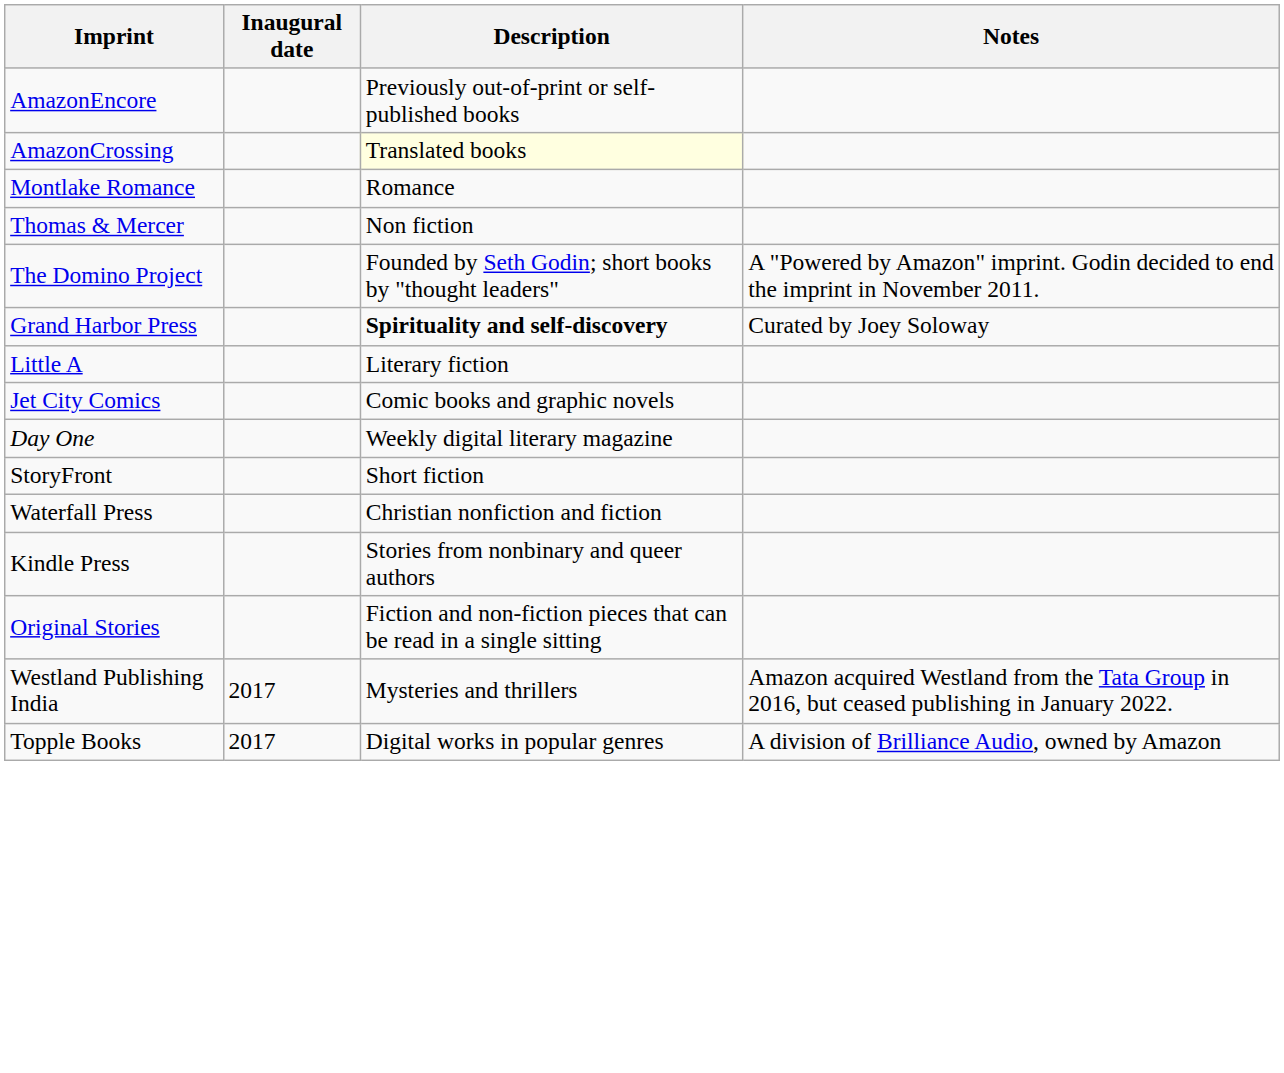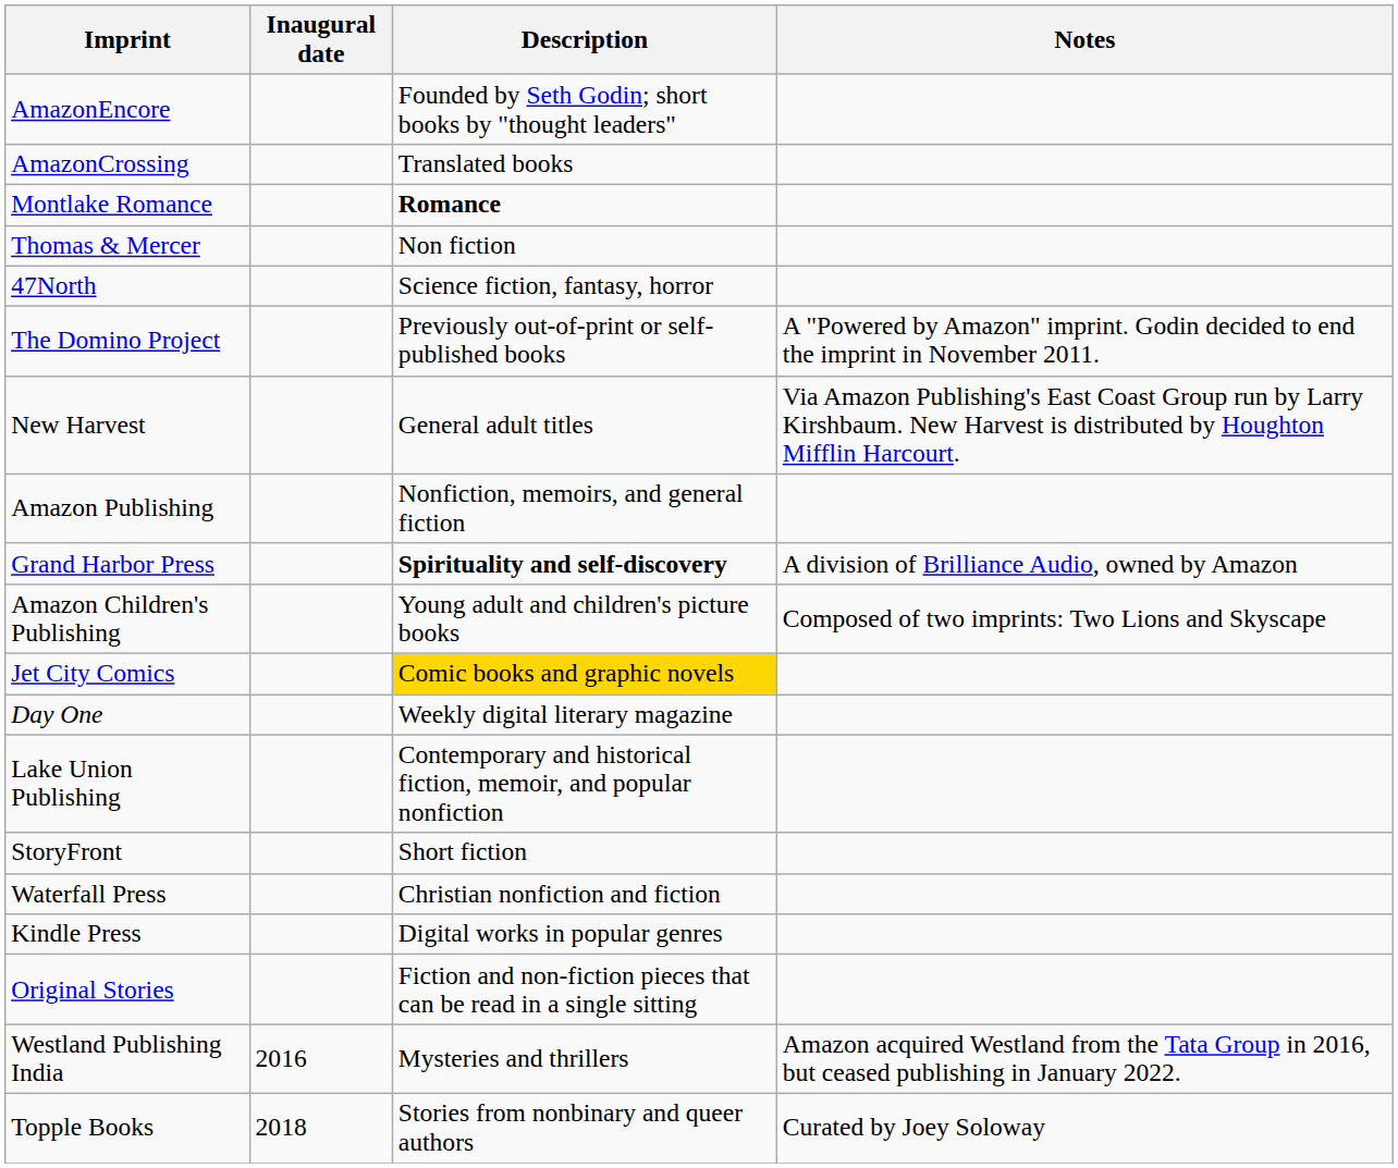 <table class="wikitable sortable" border="0" align="top">
 <tr>
 <th>Imprint</th>
 <th>Inaugural date</th>
 <th>Description</th>
 <th>Notes</th>
 </tr>
 <tr>
 <td><a href='#'>AmazonEncore</a></td>
 <td></td>
-<td>Previously out-of-print or self-published books</td>
+<td>Founded by <a href='#'>Seth Godin</a>; short books by "thought leaders"</td>
 <td></td>
 </tr>
 <tr>
 <td><a href='#'>AmazonCrossing</a></td>
 <td></td>
-<td style="background: lightyellow;">Translated books</td>
+<td>Translated books</td>
 <td></td>
 </tr>
 <tr>
 <td><a href='#'>Montlake Romance</a></td>
 <td></td>
-<td>Romance</td>
+<td><strong>Romance</strong></td>
 <td></td>
 </tr>
 <tr>
 <td><a href='#'>Thomas & Mercer</a></td>
 <td></td>
 <td>Non fiction</td>
 <td></td>
 </tr>
 <tr>
+<td><a href='#'>47North</a></td>
+<td></td>
+<td>Science fiction, fantasy, horror</td>
+<td></td>
+</tr>
+<tr>
 <td><a href='#'>The Domino Project</a></td>
 <td></td>
-<td>Founded by <a href='#'>Seth Godin</a>; short books by "thought leaders"</td>
+<td>Previously out-of-print or self-published books</td>
 <td>A "Powered by Amazon" imprint. Godin decided to end the imprint in November 2011.</td>
+</tr>
+<tr>
+<td>New Harvest</td>
+<td></td>
+<td>General adult titles</td>
+<td>Via Amazon Publishing's East Coast Group run by Larry Kirshbaum. New Harvest is distributed by <a href='#'>Houghton Mifflin Harcourt</a>.</td>
+</tr>
+<tr>
+<td>Amazon Publishing</td>
+<td></td>
+<td>Nonfiction, memoirs, and general fiction</td>
+<td></td>
 </tr>
 <tr>
 <td><a href='#'>Grand Harbor Press</a></td>
 <td></td>
 <td><strong>Spirituality and self-discovery</strong></td>
-<td>Curated by Joey Soloway</td>
+<td>A division of <a href='#'>Brilliance Audio</a>, owned by Amazon</td>
 </tr>
 <tr>
-<td><a href='#'>Little A</a></td>
+<td>Amazon Children's Publishing</td>
 <td></td>
-<td>Literary fiction</td>
-<td></td>
+<td>Young adult and children's picture books</td>
+<td>Composed of two imprints: Two Lions and Skyscape</td>
 </tr>
 <tr>
 <td><a href='#'>Jet City Comics</a></td>
 <td></td>
-<td>Comic books and graphic novels</td>
+<td style="background: gold;">Comic books and graphic novels</td>
 <td></td>
 </tr>
 <tr>
 <td><em>Day One</em></td>
 <td></td>
 <td>Weekly digital literary magazine</td>
+<td></td>
+</tr>
+<tr>
+<td>Lake Union Publishing</td>
+<td></td>
+<td>Contemporary and historical fiction, memoir, and popular nonfiction</td>
 <td></td>
 </tr>
 <tr>
 <td>StoryFront</td>
 <td></td>
 <td>Short fiction</td>
 <td></td>
 </tr>
 <tr>
 <td>Waterfall Press</td>
 <td></td>
 <td>Christian nonfiction and fiction</td>
 <td></td>
 </tr>
 <tr>
 <td>Kindle Press</td>
 <td></td>
-<td>Stories from nonbinary and queer authors</td>
+<td>Digital works in popular genres</td>
 <td></td>
 </tr>
 <tr>
 <td><a href='#'>Original Stories</a></td>
 <td></td>
 <td>Fiction and non-fiction pieces that can be read in a single sitting</td>
 <td></td>
 </tr>
 <tr>
 <td>Westland Publishing India</td>
-<td>2017</td>
+<td>2016</td>
 <td>Mysteries and thrillers</td>
 <td>Amazon acquired Westland from the <a href='#'>Tata Group</a> in 2016, but ceased publishing in January 2022.</td>
 </tr>
 <tr>
 <td>Topple Books</td>
-<td>2017</td>
-<td>Digital works in popular genres</td>
-<td>A division of <a href='#'>Brilliance Audio</a>, owned by Amazon</td>
+<td>2018</td>
+<td>Stories from nonbinary and queer authors</td>
+<td>Curated by Joey Soloway</td>
 </tr>
 </table>
